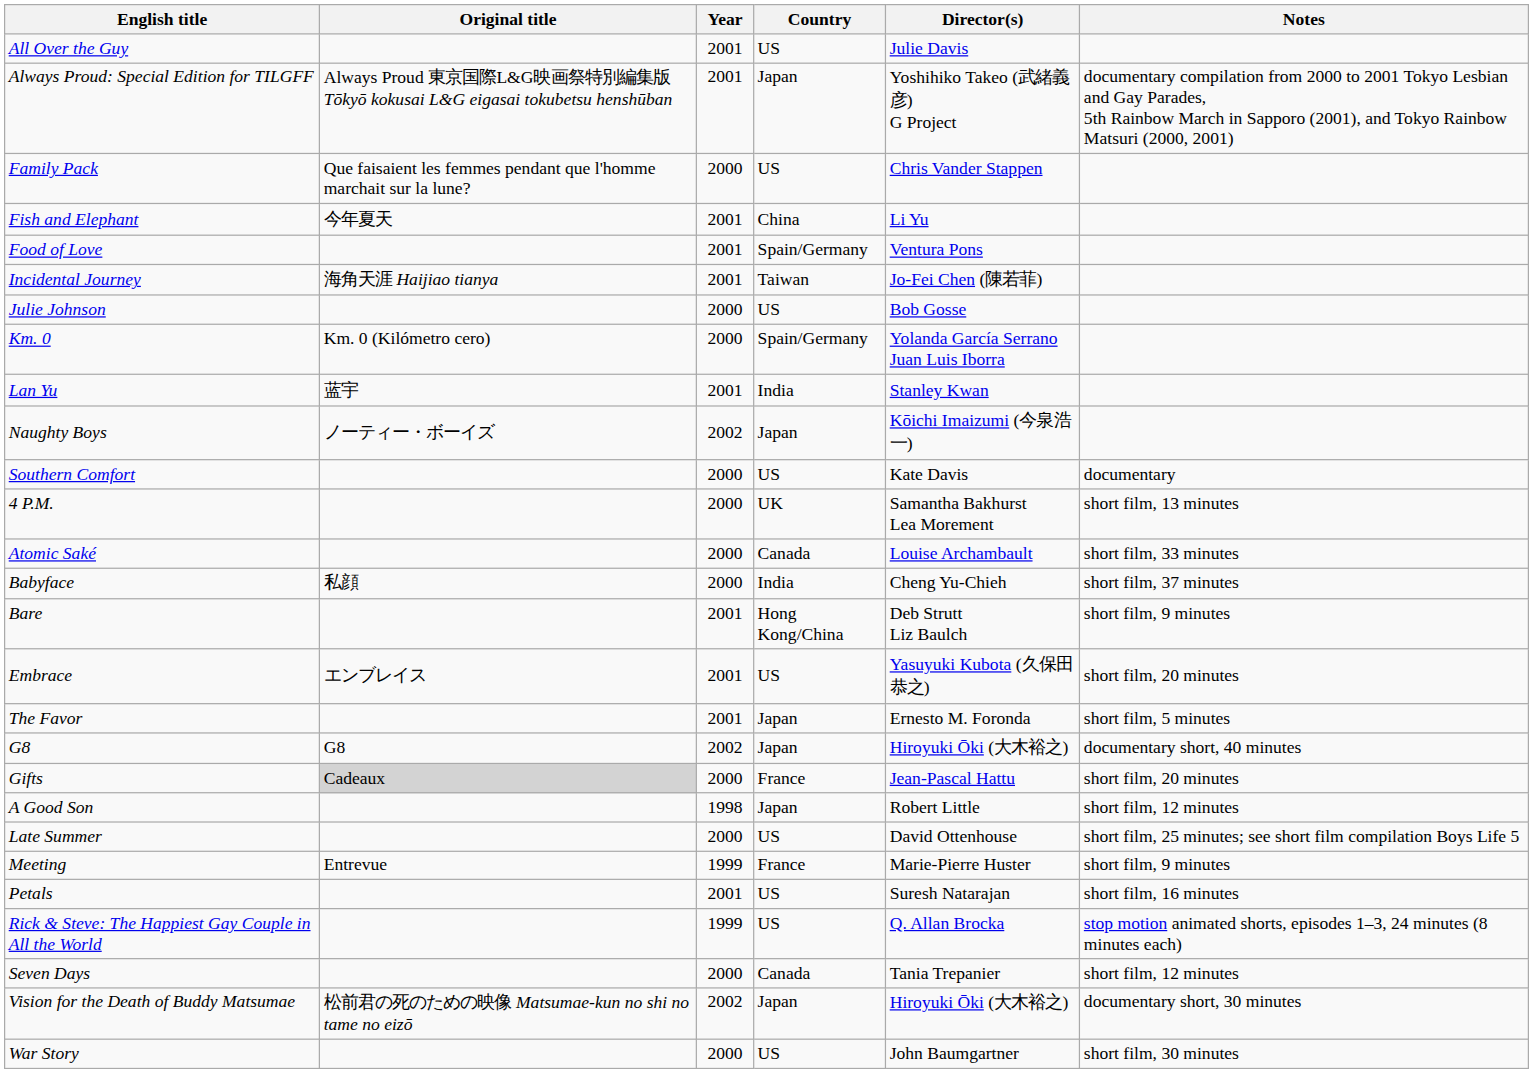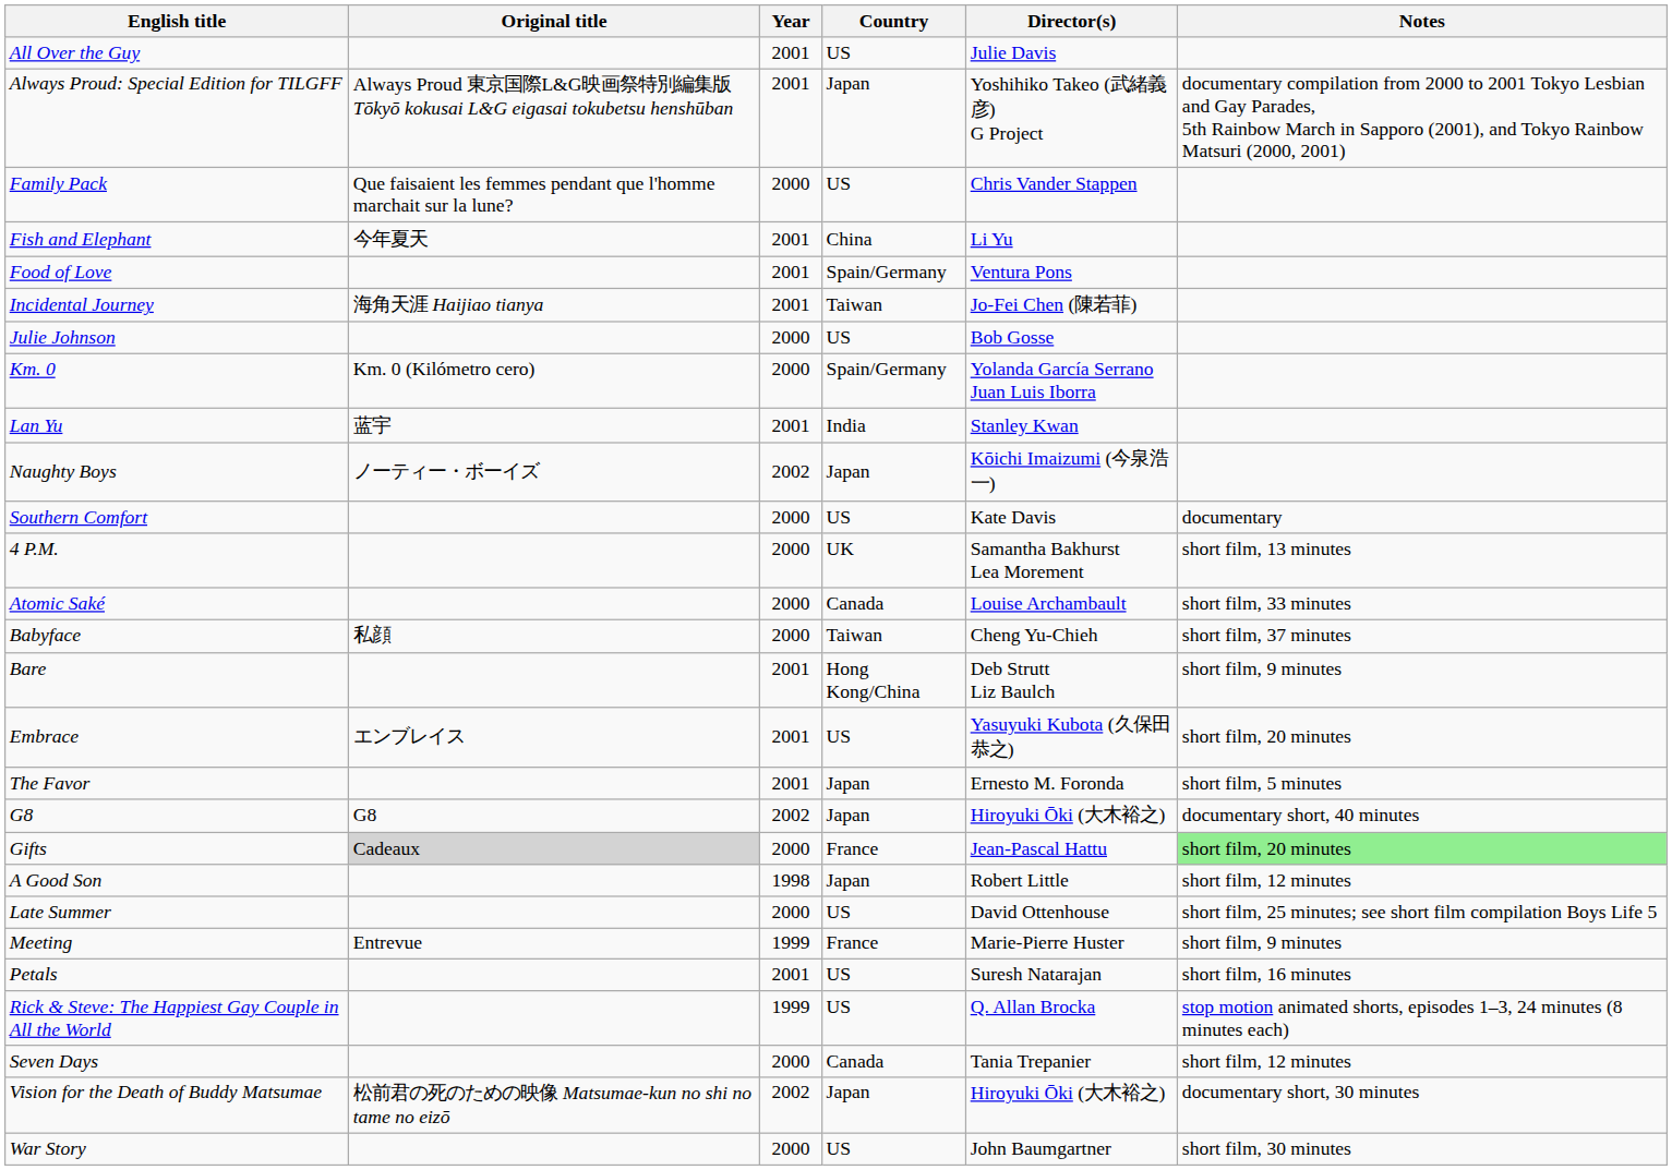 <table class="wikitable" style="font-size: 90%;">
 <tr>
 <th>English title</th>
 <th>Original title</th>
 <th style="width:40px;">Year</th>
 <th>Country</th>
 <th>Director(s)</th>
 <th>Notes</th>
 </tr>
 <tr>
 <td><em><a href='#'>All Over the Guy</a></em></td>
 <td></td>
 <td style="text-align:center;">2001</td>
 <td>US</td>
 <td><a href='#'>Julie Davis</a></td>
 <td></td>
 </tr>
 <tr valign="top">
 <td><em>Always Proud: Special Edition for TILGFF</em></td>
 <td>Always Proud 東京国際L&G映画祭特別編集版 <br> <em>Tōkyō kokusai L&G eigasai tokubetsu henshūban</em></td>
 <td style="text-align:center;">2001</td>
 <td>Japan</td>
 <td>Yoshihiko Takeo (武緒義彦) <br> G Project</td>
 <td>documentary compilation from 2000 to 2001 Tokyo Lesbian and Gay Parades, <br> 5th Rainbow March in Sapporo (2001), and Tokyo Rainbow Matsuri (2000, 2001)</td>
 </tr>
 <tr valign="top">
 <td><em><a href='#'>Family Pack</a></em></td>
 <td>Que faisaient les femmes pendant que l'homme marchait sur la lune?</td>
 <td style="text-align:center;">2000</td>
 <td>US</td>
 <td><a href='#'>Chris Vander Stappen</a></td>
 <td></td>
 </tr>
 <tr>
 <td><em><a href='#'>Fish and Elephant</a></em></td>
 <td>今年夏天</td>
 <td style="text-align:center;">2001</td>
 <td>China</td>
 <td><a href='#'>Li Yu</a></td>
 <td></td>
 </tr>
 <tr>
 <td><em><a href='#'>Food of Love</a></em></td>
 <td></td>
 <td style="text-align:center;">2001</td>
 <td>Spain/Germany</td>
 <td><a href='#'>Ventura Pons</a></td>
 <td></td>
 </tr>
 <tr>
 <td><em><a href='#'>Incidental Journey</a></em></td>
 <td>海角天涯 <em>Haijiao tianya</em></td>
 <td style="text-align:center;">2001</td>
 <td>Taiwan</td>
 <td><a href='#'>Jo-Fei Chen</a> (陳若菲)</td>
 <td></td>
 </tr>
 <tr>
 <td><em><a href='#'>Julie Johnson</a></em></td>
 <td></td>
 <td style="text-align:center;">2000</td>
 <td>US</td>
 <td><a href='#'>Bob Gosse</a></td>
 <td></td>
 </tr>
 <tr valign="top">
 <td><em><a href='#'>Km. 0</a></em></td>
 <td>Km. 0 (Kilómetro cero)</td>
 <td style="text-align:center;">2000</td>
 <td>Spain/Germany</td>
 <td><a href='#'>Yolanda García Serrano</a> <br> <a href='#'>Juan Luis Iborra</a></td>
 <td></td>
 </tr>
 <tr>
 <td><em><a href='#'>Lan Yu</a></em></td>
 <td>蓝宇</td>
 <td style="text-align:center;">2001</td>
 <td>India</td>
 <td><a href='#'>Stanley Kwan</a></td>
 <td></td>
 </tr>
 <tr>
 <td><em>Naughty Boys</em></td>
 <td>ノーティー・ボーイズ</td>
 <td style="text-align:center;">2002</td>
 <td>Japan</td>
 <td><a href='#'>Kōichi Imaizumi</a> (今泉浩一)</td>
 <td></td>
 </tr>
 <tr>
 <td><em><a href='#'>Southern Comfort</a></em></td>
 <td></td>
 <td style="text-align:center;">2000</td>
 <td>US</td>
 <td>Kate Davis</td>
 <td>documentary</td>
 </tr>
 <tr valign="top">
 <td><em>4 P.M.</em></td>
 <td></td>
 <td style="text-align:center;">2000</td>
 <td>UK</td>
 <td>Samantha Bakhurst <br> Lea Morement</td>
 <td>short film, 13 minutes</td>
 </tr>
 <tr>
 <td><em><a href='#'>Atomic Saké</a></em></td>
 <td></td>
 <td style="text-align:center;">2000</td>
 <td>Canada</td>
 <td><a href='#'>Louise Archambault</a></td>
 <td>short film, 33 minutes</td>
 </tr>
 <tr>
 <td><em>Babyface</em></td>
 <td>私顔</td>
 <td style="text-align:center;">2000</td>
-<td>India</td>
+<td>Taiwan</td>
 <td>Cheng Yu-Chieh</td>
 <td>short film, 37 minutes</td>
 </tr>
 <tr valign="top">
 <td><em>Bare</em></td>
 <td></td>
 <td style="text-align:center;">2001</td>
 <td>Hong Kong/China</td>
 <td>Deb Strutt <br> Liz Baulch</td>
 <td>short film, 9 minutes</td>
 </tr>
 <tr>
 <td><em>Embrace</em></td>
 <td>エンブレイス</td>
 <td style="text-align:center;">2001</td>
 <td>US</td>
 <td><a href='#'>Yasuyuki Kubota</a> (久保田恭之)</td>
 <td>short film, 20 minutes</td>
 </tr>
 <tr>
 <td><em>The Favor</em></td>
 <td></td>
 <td style="text-align:center;">2001</td>
 <td>Japan</td>
 <td>Ernesto M. Foronda</td>
 <td>short film, 5 minutes</td>
 </tr>
 <tr>
 <td><em>G8</em></td>
 <td>G8</td>
 <td style="text-align:center;">2002</td>
 <td>Japan</td>
 <td><a href='#'>Hiroyuki Ōki</a> (大木裕之)</td>
 <td>documentary short, 40 minutes</td>
 </tr>
 <tr>
 <td><em>Gifts</em></td>
 <td style="background: lightgrey;">Cadeaux</td>
 <td style="text-align:center;">2000</td>
 <td>France</td>
 <td><a href='#'>Jean-Pascal Hattu</a></td>
-<td>short film, 20 minutes</td>
+<td style="background: lightgreen;">short film, 20 minutes</td>
 </tr>
 <tr>
 <td><em>A Good Son</em></td>
 <td></td>
 <td style="text-align:center;">1998</td>
 <td>Japan</td>
 <td>Robert Little</td>
 <td>short film, 12 minutes</td>
 </tr>
 <tr valign="top">
 <td><em>Late Summer</em></td>
 <td></td>
 <td style="text-align:center;">2000</td>
 <td>US</td>
 <td>David Ottenhouse</td>
 <td>short film, 25 minutes; see short film compilation Boys Life 5</td>
 </tr>
 <tr>
 <td><em>Meeting</em></td>
 <td>Entrevue</td>
 <td style="text-align:center;">1999</td>
 <td>France</td>
 <td>Marie-Pierre Huster</td>
 <td>short film, 9 minutes</td>
 </tr>
 <tr>
 <td><em>Petals</em></td>
 <td></td>
 <td style="text-align:center;">2001</td>
 <td>US</td>
 <td>Suresh Natarajan</td>
 <td>short film, 16 minutes</td>
 </tr>
 <tr valign="top">
 <td><em><a href='#'>Rick & Steve: The Happiest Gay Couple in All the World</a></em> </td>
 <td></td>
 <td style="text-align:center;">1999</td>
 <td>US</td>
 <td><a href='#'>Q. Allan Brocka</a></td>
 <td><a href='#'>stop motion</a> animated shorts, episodes 1–3, 24 minutes (8 minutes each)</td>
 </tr>
 <tr>
 <td><em>Seven Days</em></td>
 <td></td>
 <td style="text-align:center;">2000</td>
 <td>Canada</td>
 <td>Tania Trepanier</td>
 <td>short film, 12 minutes</td>
 </tr>
 <tr valign="top">
 <td><em>Vision for the Death of Buddy Matsumae</em></td>
 <td>松前君の死のための映像 <em>Matsumae-kun no shi no tame no eizō</em></td>
 <td style="text-align:center;">2002</td>
 <td>Japan</td>
 <td><a href='#'>Hiroyuki Ōki</a> (大木裕之)</td>
 <td>documentary short, 30 minutes</td>
 </tr>
 <tr>
 <td><em>War Story</em></td>
 <td></td>
 <td style="text-align:center;">2000</td>
 <td>US</td>
 <td>John Baumgartner</td>
 <td>short film, 30 minutes</td>
 </tr>
 </table>
